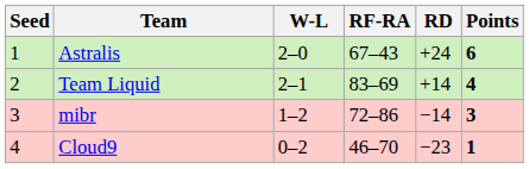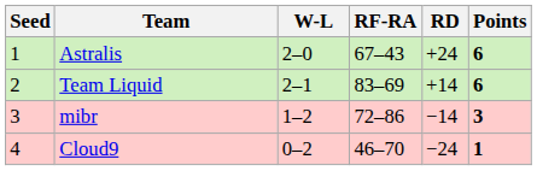 <table class="wikitable sortable" style=font-size:100%>
 <tr>
 <th width=30px>Seed</th>
 <th width=170px>Team</th>
 <th width=50px>W-L</th>
 <th width=50px>RF-RA</th>
 <th width=30px>RD</th>
 <th width=30px>Points</th>
 </tr>
 <tr style="background: #D0F0C0;">
 <td>1</td>
 <td><a href='#'>Astralis</a></td>
 <td>2–0</td>
 <td>67–43</td>
 <td>+24</td>
 <td><strong>6</strong></td>
 </tr>
 <tr style="background: #D0F0C0;">
 <td>2</td>
 <td><a href='#'>Team Liquid</a></td>
 <td>2–1</td>
 <td>83–69</td>
 <td>+14</td>
-<td><strong>4</strong></td>
+<td><strong>6</strong></td>
 </tr>
 <tr style="background: #FFCCCC;">
 <td>3</td>
 <td><a href='#'>mibr</a></td>
 <td>1–2</td>
 <td>72–86</td>
 <td>−14</td>
 <td><strong>3</strong></td>
 </tr>
 <tr style="background: #FFCCCC;">
 <td>4</td>
 <td><a href='#'>Cloud9</a></td>
 <td>0–2</td>
 <td>46–70</td>
-<td>−23</td>
+<td>−24</td>
 <td><strong>1</strong></td>
 </tr>
 </table>
